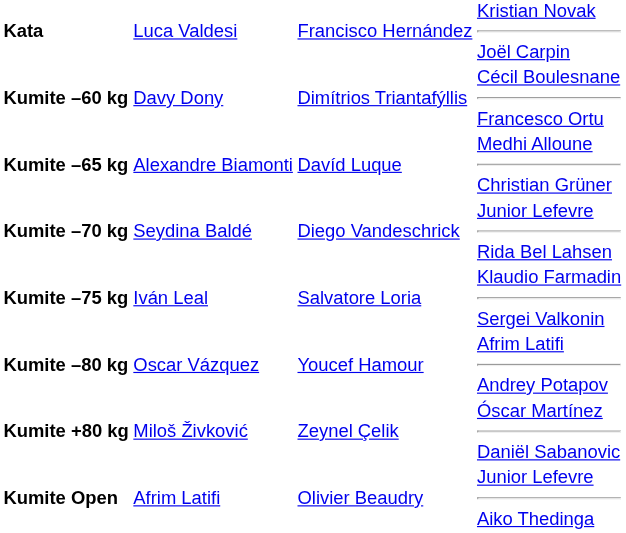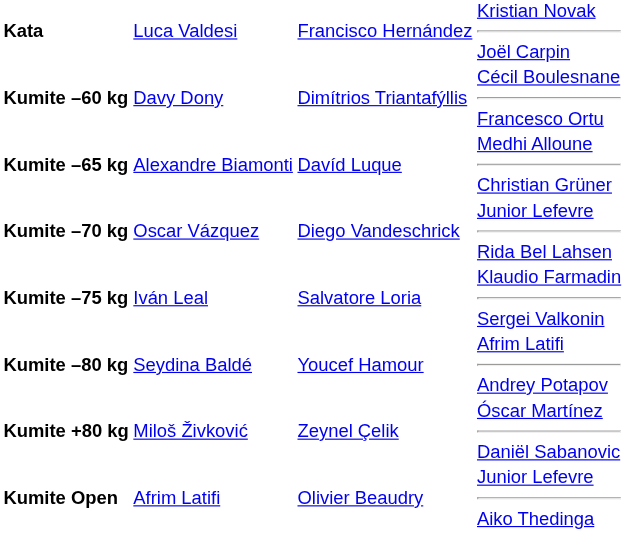 <table>
 <tr>
 <td><strong>Kata</strong></td>
 <td> <a href='#'>Luca Valdesi</a></td>
 <td> <a href='#'>Francisco Hernández</a></td>
 <td> <a href='#'>Kristian Novak</a><hr> <a href='#'>Joël Carpin</a></td>
 </tr>
 <tr>
 <td><strong>Kumite –60 kg</strong></td>
 <td> <a href='#'>Davy Dony</a></td>
 <td> <a href='#'>Dimítrios Triantafýllis</a></td>
 <td> <a href='#'>Cécil Boulesnane</a><hr> <a href='#'>Francesco Ortu</a></td>
 </tr>
 <tr>
 <td><strong>Kumite –65 kg</strong></td>
 <td> <a href='#'>Alexandre Biamonti</a></td>
 <td> <a href='#'>Davíd Luque</a></td>
 <td> <a href='#'>Medhi Alloune</a><hr> <a href='#'>Christian Grüner</a></td>
 </tr>
 <tr>
 <td><strong>Kumite –70 kg</strong></td>
-<td> <a href='#'>Seydina Baldé</a></td>
+<td> <a href='#'>Oscar Vázquez</a></td>
 <td> <a href='#'>Diego Vandeschrick</a></td>
 <td> <a href='#'>Junior Lefevre</a><hr> <a href='#'>Rida Bel Lahsen</a></td>
 </tr>
 <tr>
 <td><strong>Kumite –75 kg</strong></td>
 <td> <a href='#'>Iván Leal</a></td>
 <td> <a href='#'>Salvatore Loria</a></td>
 <td> <a href='#'>Klaudio Farmadin</a><hr> <a href='#'>Sergei Valkonin</a></td>
 </tr>
 <tr>
 <td><strong>Kumite –80 kg</strong></td>
-<td> <a href='#'>Oscar Vázquez</a></td>
+<td> <a href='#'>Seydina Baldé</a></td>
 <td> <a href='#'>Youcef Hamour</a></td>
 <td> <a href='#'>Afrim Latifi</a><hr> <a href='#'>Andrey Potapov</a></td>
 </tr>
 <tr>
 <td><strong>Kumite +80 kg</strong></td>
 <td> <a href='#'>Miloš Živković</a></td>
 <td> <a href='#'>Zeynel Çelik</a></td>
 <td> <a href='#'>Óscar Martínez</a><hr> <a href='#'>Daniël Sabanovic</a></td>
 </tr>
 <tr>
 <td><strong>Kumite Open</strong></td>
 <td> <a href='#'>Afrim Latifi</a></td>
 <td> <a href='#'>Olivier Beaudry</a></td>
 <td> <a href='#'>Junior Lefevre</a><hr> <a href='#'>Aiko Thedinga</a></td>
 </tr>
 </table>
